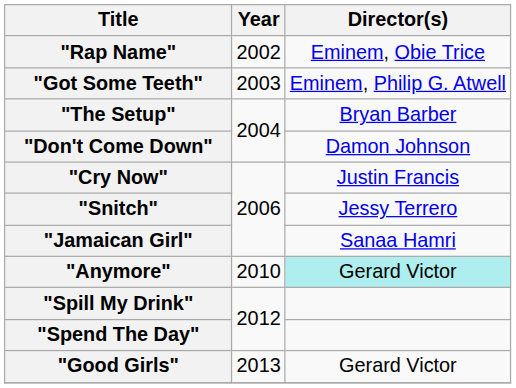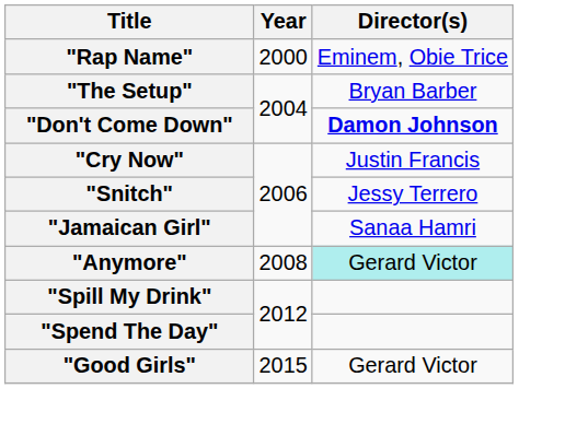 <table class="wikitable plainrowheaders" style="text-align:center;">
 <tr>
 <th scope="col" style="width:11em;">Title</th>
 <th scope="col">Year</th>
 <th scope="col">Director(s)</th>
 </tr>
 <tr>
 <th Scope="row">"Rap Name"</th>
-<td>2002</td>
+<td>2000</td>
 <td><a href='#'>Eminem</a>, <a href='#'>Obie Trice</a></td>
-</tr>
-<tr>
-<th scope="row">"Got Some Teeth"</th>
-<td>2003</td>
-<td><a href='#'>Eminem</a>, <a href='#'>Philip G. Atwell</a></td>
 </tr>
 <tr>
 <th scope="row">"The Setup"</th>
 <td rowspan="2">2004</td>
 <td><a href='#'>Bryan Barber</a></td>
 </tr>
 <tr>
 <th scope="row">"Don't Come Down"</th>
-<td><a href='#'>Damon Johnson</a></td>
+<td><strong><a href='#'>Damon Johnson</a></strong></td>
 </tr>
 <tr>
 <th scope="row">"Cry Now"</th>
 <td rowspan="3">2006</td>
 <td><a href='#'>Justin Francis</a></td>
 </tr>
 <tr>
 <th scope="row">"Snitch"</th>
 <td><a href='#'>Jessy Terrero</a></td>
 </tr>
 <tr>
 <th scope="row">"Jamaican Girl"</th>
 <td><a href='#'>Sanaa Hamri</a></td>
 </tr>
 <tr>
 <th scope="row">"Anymore"</th>
-<td>2010</td>
+<td>2008</td>
 <td style="background: paleturquoise;">Gerard Victor</td>
 </tr>
 <tr>
 <th scope="row">"Spill My Drink"</th>
 <td rowspan="2">2012</td>
 <td></td>
 </tr>
 <tr>
 <th scope="row">"Spend The Day"</th>
 <td></td>
 </tr>
 <tr>
 <th scope="row">"Good Girls"</th>
-<td rowspan="1">2013</td>
+<td rowspan="1">2015</td>
 <td>Gerard Victor</td>
 </tr>
 <tr>
 </tr>
 </table>
